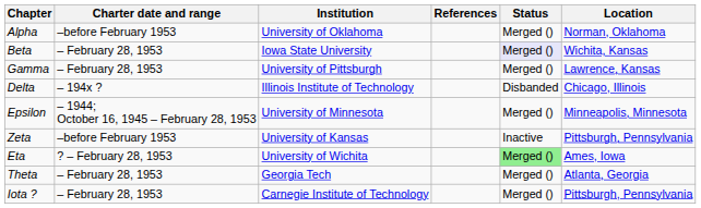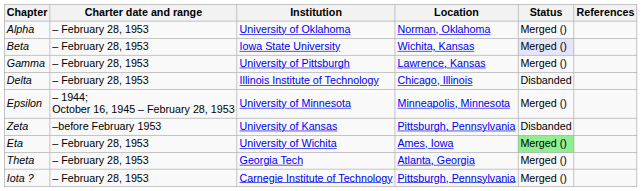 <table class="wikitable sortable">
 <tr>
 <th>Chapter</th>
 <th>Charter date and range</th>
 <th>Institution</th>
+<th>Location</th>
+<th>Status</th>
 <th>References</th>
-<th>Status</th>
-<th>Location</th>
 </tr>
 <tr>
 <td><em>Alpha</em></td>
-<td>–before February 1953</td>
+<td> – February 28, 1953</td>
 <td><a href='#'>University of Oklahoma</a></td>
+<td><a href='#'>Norman, Oklahoma</a></td>
+<td>Merged (<strong></strong>)</td>
 <td></td>
-<td>Merged (<strong></strong>)</td>
-<td><a href='#'>Norman, Oklahoma</a></td>
 </tr>
 <tr>
 <td><em>Beta</em></td>
 <td> – February 28, 1953</td>
 <td><a href='#'>Iowa State University</a></td>
+<td><a href='#'>Wichita, Kansas</a></td>
+<td style="background: lavender;">Merged (<strong></strong>)</td>
 <td></td>
-<td style="background: lavender;">Merged (<strong></strong>)</td>
-<td><a href='#'>Wichita, Kansas</a></td>
 </tr>
 <tr>
 <td><em>Gamma</em></td>
 <td> – February 28, 1953</td>
 <td><a href='#'>University of Pittsburgh</a></td>
+<td><a href='#'>Lawrence, Kansas</a></td>
+<td>Merged (<strong></strong>)</td>
 <td></td>
-<td>Merged (<strong></strong>)</td>
-<td><a href='#'>Lawrence, Kansas</a></td>
 </tr>
 <tr>
 <td><em>Delta</em></td>
-<td> – 194x ?</td>
+<td> – February 28, 1953</td>
 <td><a href='#'>Illinois Institute of Technology</a></td>
+<td><a href='#'>Chicago, Illinois</a></td>
+<td>Disbanded</td>
 <td></td>
-<td>Disbanded</td>
-<td><a href='#'>Chicago, Illinois</a></td>
 </tr>
 <tr>
 <td><em>Epsilon</em></td>
 <td> – 1944;<br>October 16, 1945 – February 28, 1953</td>
 <td><a href='#'>University of Minnesota</a></td>
+<td><a href='#'>Minneapolis, Minnesota</a></td>
+<td>Merged (<strong></strong>)</td>
 <td></td>
-<td>Merged (<strong></strong>)</td>
-<td><a href='#'>Minneapolis, Minnesota</a></td>
 </tr>
 <tr>
 <td><em>Zeta</em></td>
 <td>–before February 1953</td>
 <td><a href='#'>University of Kansas</a></td>
+<td><a href='#'>Pittsburgh, Pennsylvania</a></td>
+<td>Disbanded</td>
 <td></td>
-<td>Inactive</td>
-<td><a href='#'>Pittsburgh, Pennsylvania</a></td>
 </tr>
 <tr>
 <td><em>Eta</em></td>
-<td>? – February 28, 1953</td>
+<td> – February 28, 1953</td>
 <td><a href='#'>University of Wichita</a></td>
+<td><a href='#'>Ames, Iowa</a></td>
+<td style="background: lightgreen;">Merged (<strong></strong>)</td>
 <td></td>
-<td style="background: lightgreen;">Merged (<strong></strong>)</td>
-<td><a href='#'>Ames, Iowa</a></td>
 </tr>
 <tr>
 <td><em>Theta</em></td>
 <td> – February 28, 1953</td>
 <td><a href='#'>Georgia Tech</a></td>
+<td><a href='#'>Atlanta, Georgia</a></td>
+<td>Merged (<strong></strong>)</td>
 <td></td>
-<td>Merged (<strong></strong>)</td>
-<td><a href='#'>Atlanta, Georgia</a></td>
 </tr>
 <tr>
 <td><em>Iota ?</em></td>
 <td> – February 28, 1953</td>
 <td><a href='#'>Carnegie Institute of Technology</a></td>
+<td><a href='#'>Pittsburgh, Pennsylvania</a></td>
+<td>Merged (<strong></strong>)</td>
 <td> </td>
-<td>Merged (<strong></strong>)</td>
-<td><a href='#'>Pittsburgh, Pennsylvania</a></td>
 </tr>
 </table>
